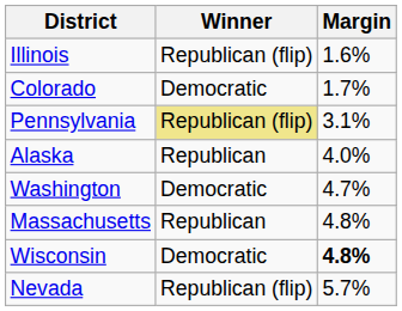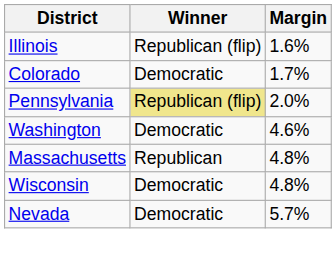 <table class="wikitable sortable">
 <tr>
 <th>District</th>
 <th>Winner</th>
 <th>Margin</th>
 </tr>
 <tr>
 <td><a href='#'>Illinois</a></td>
 <td data-sort-value=1 >Republican (flip)</td>
 <td>1.6%</td>
 </tr>
 <tr>
 <td><a href='#'>Colorado</a></td>
 <td data-sort-value=-0.5 >Democratic</td>
 <td>1.7%</td>
 </tr>
 <tr>
 <td><a href='#'>Pennsylvania</a></td>
 <td data-sort-value=1  style="background: khaki;">Republican (flip)</td>
-<td>3.1%</td>
-</tr>
-<tr>
-<td><a href='#'>Alaska</a></td>
-<td data-sort-value=0.5 >Republican</td>
-<td>4.0%</td>
+<td>2.0%</td>
 </tr>
 <tr>
 <td><a href='#'>Washington</a></td>
 <td data-sort-value=-0.5 >Democratic</td>
-<td>4.7%</td>
+<td>4.6%</td>
 </tr>
 <tr>
 <td><a href='#'>Massachusetts</a></td>
 <td data-sort-value=0.5 >Republican</td>
 <td>4.8%</td>
 </tr>
 <tr>
 <td><a href='#'>Wisconsin</a></td>
 <td data-sort-value=-0.5 >Democratic</td>
-<td><strong>4.8%</strong></td>
+<td>4.8%</td>
 </tr>
 <tr>
 <td><a href='#'>Nevada</a></td>
-<td data-sort-value=1 >Republican (flip)</td>
+<td data-sort-value=-0.5 >Democratic</td>
 <td>5.7%</td>
 </tr>
 </table>
